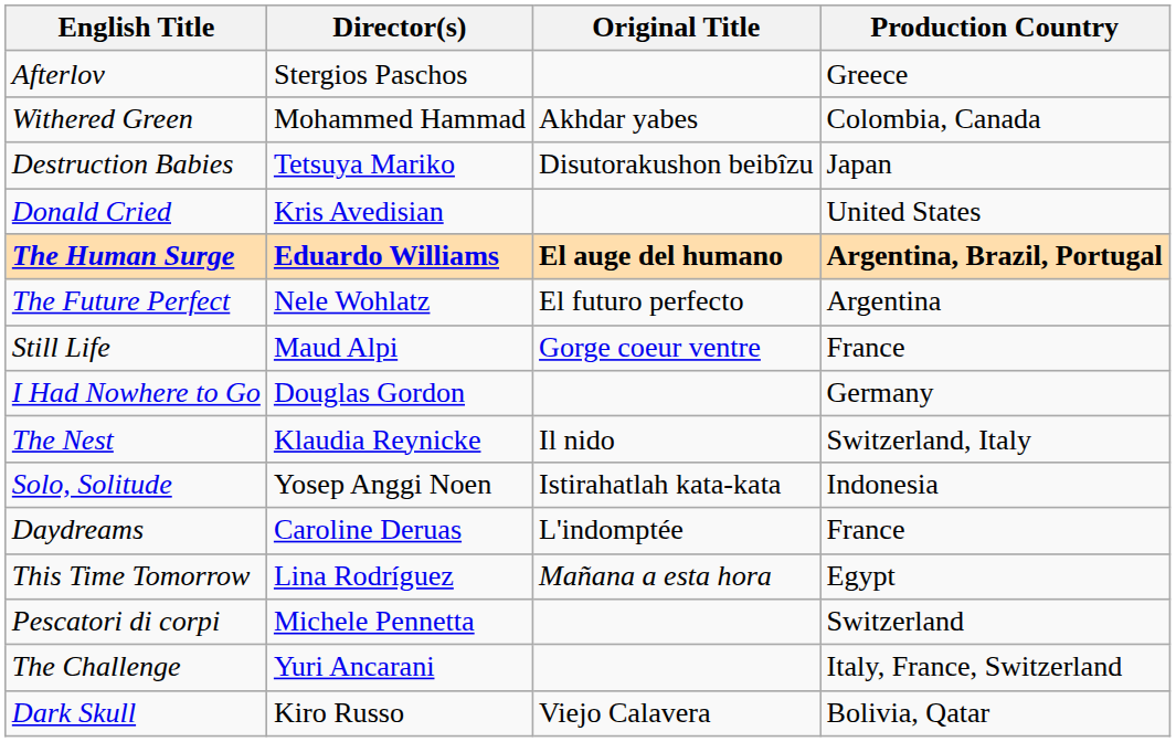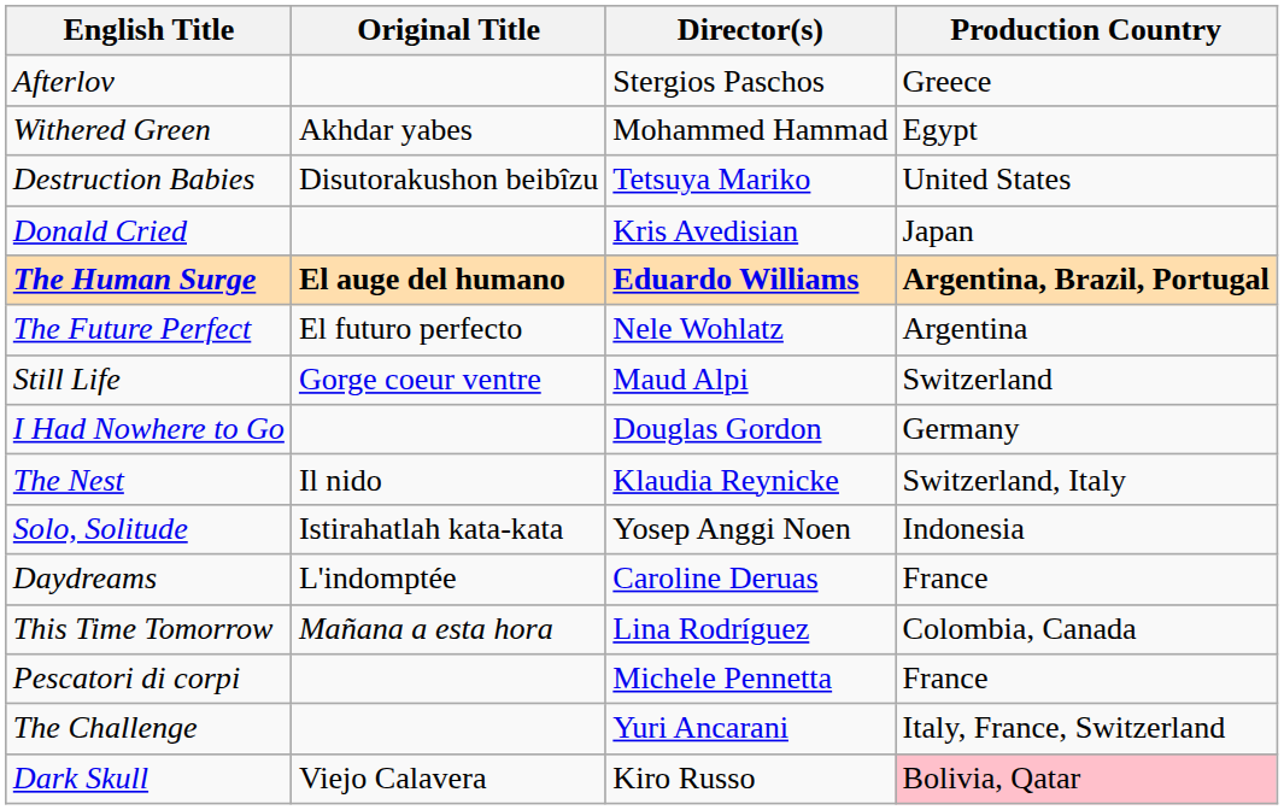 <table class="wikitable">
 <tr>
 <th>English Title</th>
+<th>Original Title</th>
 <th>Director(s)</th>
-<th>Original Title</th>
 <th>Production Country</th>
 </tr>
 <tr>
 <td><em>Afterlov</em></td>
+<td></td>
 <td>Stergios Paschos</td>
-<td></td>
 <td>Greece</td>
 </tr>
 <tr>
 <td><em>Withered Green</em></td>
+<td>Akhdar yabes</td>
 <td>Mohammed Hammad</td>
-<td>Akhdar yabes</td>
-<td>Colombia, Canada</td>
+<td>Egypt</td>
 </tr>
 <tr>
 <td><em>Destruction Babies</em></td>
+<td>Disutorakushon beibîzu</td>
 <td><a href='#'>Tetsuya Mariko</a></td>
-<td>Disutorakushon beibîzu</td>
-<td>Japan</td>
+<td>United States</td>
 </tr>
 <tr>
 <td><em><a href='#'>Donald Cried</a></em></td>
+<td></td>
 <td><a href='#'>Kris Avedisian</a></td>
-<td></td>
-<td>United States</td>
+<td>Japan</td>
 </tr>
 <tr style="background:#FFDEAD;">
 <td><strong><em><a href='#'>The Human Surge</a></em></strong></td>
+<td><strong>El auge del humano</strong></td>
 <td><strong><a href='#'>Eduardo Williams</a></strong></td>
-<td><strong>El auge del humano</strong></td>
 <td><strong>Argentina, Brazil, Portugal</strong></td>
 </tr>
 <tr>
 <td><em><a href='#'>The Future Perfect</a></em></td>
+<td>El futuro perfecto</td>
 <td><a href='#'>Nele Wohlatz</a></td>
-<td>El futuro perfecto</td>
 <td>Argentina</td>
 </tr>
 <tr>
 <td><em>Still Life</em></td>
+<td><a href='#'>Gorge coeur ventre</a></td>
 <td><a href='#'>Maud Alpi</a></td>
-<td><a href='#'>Gorge coeur ventre</a></td>
-<td>France</td>
+<td>Switzerland</td>
 </tr>
 <tr>
 <td><em><a href='#'>I Had Nowhere to Go</a></em></td>
+<td></td>
 <td><a href='#'>Douglas Gordon</a></td>
-<td></td>
 <td>Germany</td>
 </tr>
 <tr>
 <td><em><a href='#'>The Nest</a></em></td>
+<td>Il nido</td>
 <td><a href='#'>Klaudia Reynicke</a></td>
-<td>Il nido</td>
 <td>Switzerland, Italy</td>
 </tr>
 <tr>
 <td><em><a href='#'>Solo, Solitude</a></em></td>
+<td>Istirahatlah kata-kata</td>
 <td>Yosep Anggi Noen</td>
-<td>Istirahatlah kata-kata</td>
 <td>Indonesia</td>
 </tr>
 <tr>
 <td><em>Daydreams</em></td>
+<td>L'indomptée</td>
 <td><a href='#'>Caroline Deruas</a></td>
-<td>L'indomptée</td>
 <td>France</td>
 </tr>
 <tr>
 <td><em>This Time Tomorrow</em></td>
+<td><em>Mañana a esta hora</em></td>
 <td><a href='#'>Lina Rodríguez</a></td>
-<td><em>Mañana a esta hora</em></td>
-<td>Egypt</td>
+<td>Colombia, Canada</td>
 </tr>
 <tr>
 <td><em>Pescatori di corpi</em></td>
+<td></td>
 <td><a href='#'>Michele Pennetta</a></td>
-<td></td>
-<td>Switzerland</td>
+<td>France</td>
 </tr>
 <tr>
 <td><em>The Challenge</em></td>
+<td></td>
 <td><a href='#'>Yuri Ancarani</a></td>
-<td></td>
 <td>Italy, France, Switzerland</td>
 </tr>
 <tr>
 <td><em><a href='#'>Dark Skull</a></em></td>
+<td>Viejo Calavera</td>
 <td>Kiro Russo</td>
-<td>Viejo Calavera</td>
-<td>Bolivia, Qatar</td>
+<td style="background: pink;">Bolivia, Qatar</td>
 </tr>
 </table>
